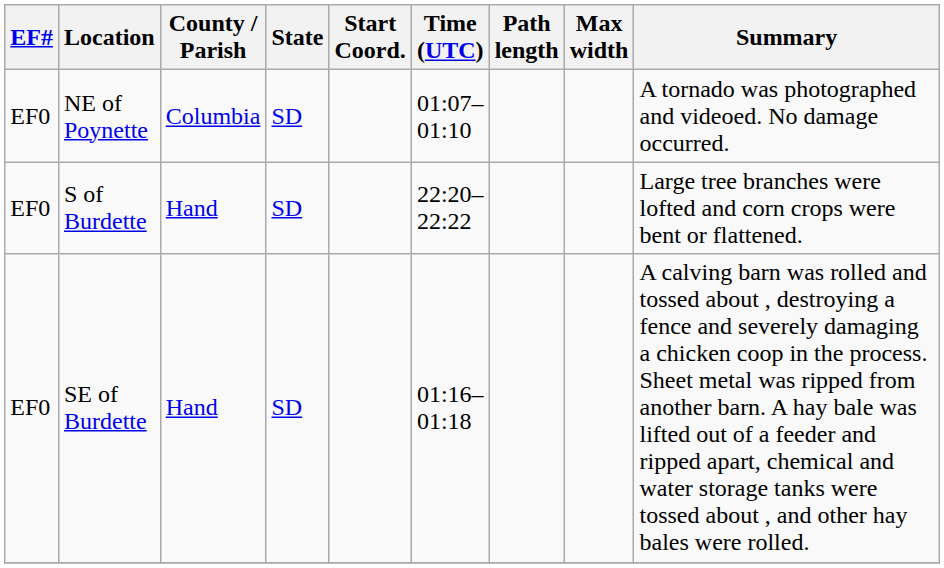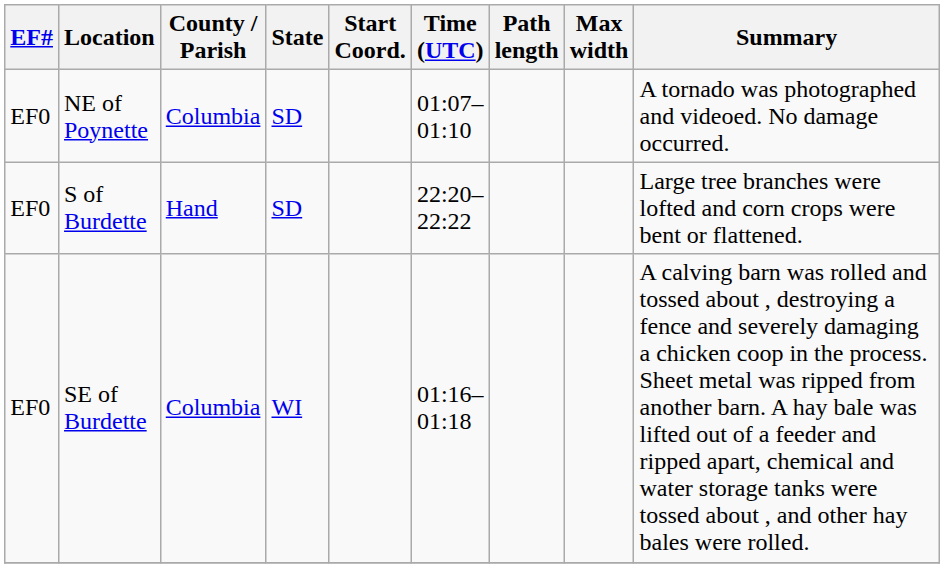 <table class="wikitable sortable" style="width:100%;">
 <tr>
 <th scope="col"  style="width:3%; text-align:center;"><a href='#'>EF#</a></th>
 <th scope="col"  style="width:7%; text-align:center;" class="unsortable">Location</th>
 <th scope="col"  style="width:6%; text-align:center;" class="unsortable">County / Parish</th>
 <th scope="col"  style="width:5%; text-align:center;">State</th>
 <th scope="col"  style="width:6%; text-align:center;">Start Coord.</th>
 <th scope="col"  style="width:6%; text-align:center;">Time (<a href='#'>UTC</a>)</th>
 <th scope="col"  style="width:6%; text-align:center;">Path length</th>
 <th scope="col"  style="width:6%; text-align:center;">Max width</th>
 <th scope="col" class="unsortable" style="width:48%; text-align:center;">Summary</th>
 </tr>
 <tr>
 <td bgcolor=>EF0</td>
 <td>NE of <a href='#'>Poynette</a></td>
 <td><a href='#'>Columbia</a></td>
 <td><a href='#'>SD</a></td>
 <td></td>
 <td>01:07–01:10</td>
 <td></td>
 <td></td>
 <td>A tornado was photographed and videoed. No damage occurred.</td>
 </tr>
 <tr>
 <td bgcolor=>EF0</td>
 <td>S of <a href='#'>Burdette</a></td>
 <td><a href='#'>Hand</a></td>
 <td><a href='#'>SD</a></td>
 <td></td>
 <td>22:20–22:22</td>
 <td></td>
 <td></td>
 <td>Large tree branches were lofted and corn crops were bent or flattened.</td>
 </tr>
 <tr>
 <td bgcolor=>EF0</td>
 <td>SE of <a href='#'>Burdette</a></td>
-<td><a href='#'>Hand</a></td>
-<td><a href='#'>SD</a></td>
+<td><a href='#'>Columbia</a></td>
+<td><a href='#'>WI</a></td>
 <td></td>
 <td>01:16–01:18</td>
 <td></td>
 <td></td>
 <td>A calving barn was rolled and tossed about , destroying a fence and severely damaging a chicken coop in the process. Sheet metal was ripped from another barn. A hay bale was lifted out of a feeder and ripped apart, chemical and water storage tanks were tossed about , and other hay bales were rolled.</td>
 </tr>
 <tr>
 </tr>
 </table>
